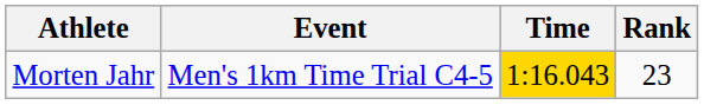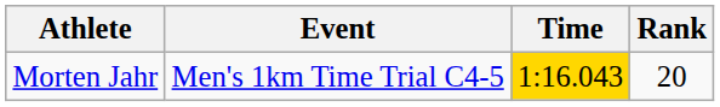 <table class=wikitable>
 <tr>
 <th>Athlete</th>
 <th>Event</th>
 <th>Time</th>
 <th>Rank</th>
 </tr>
 <tr align=center>
 <td align=left><a href='#'>Morten Jahr</a></td>
 <td align=left><a href='#'>Men's 1km Time Trial C4-5</a></td>
 <td style="background: gold;">1:16.043</td>
-<td>23</td>
+<td>20</td>
 </tr>
 </table>
